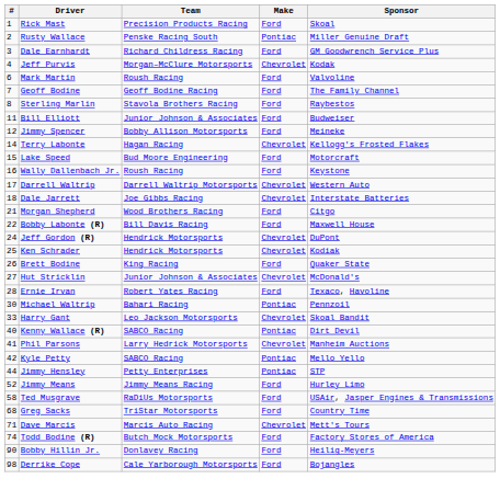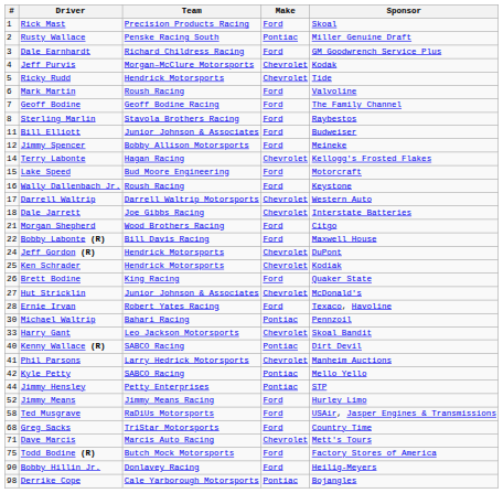 <table class="wikitable" style="font-size:95%">
 <tr>
 <th>#</th>
 <th>Driver</th>
 <th>Team</th>
 <th>Make</th>
 <th>Sponsor</th>
 </tr>
 <tr>
 <td>1</td>
 <td><a href='#'>Rick Mast</a></td>
 <td><a href='#'>Precision Products Racing</a></td>
 <td><a href='#'>Ford</a></td>
 <td><a href='#'>Skoal</a></td>
 </tr>
 <tr>
 <td>2</td>
 <td><a href='#'>Rusty Wallace</a></td>
 <td><a href='#'>Penske Racing South</a></td>
 <td><a href='#'>Pontiac</a></td>
 <td><a href='#'>Miller Genuine Draft</a></td>
 </tr>
 <tr>
 <td>3</td>
 <td><a href='#'>Dale Earnhardt</a></td>
 <td><a href='#'>Richard Childress Racing</a></td>
 <td><a href='#'>Ford</a></td>
 <td><a href='#'>GM Goodwrench Service Plus</a></td>
 </tr>
 <tr>
 <td>4</td>
 <td><a href='#'>Jeff Purvis</a></td>
 <td><a href='#'>Morgan–McClure Motorsports</a></td>
 <td><a href='#'>Chevrolet</a></td>
 <td><a href='#'>Kodak</a></td>
+</tr>
+<tr>
+<td>5</td>
+<td><a href='#'>Ricky Rudd</a></td>
+<td><a href='#'>Hendrick Motorsports</a></td>
+<td><a href='#'>Chevrolet</a></td>
+<td><a href='#'>Tide</a></td>
 </tr>
 <tr>
 <td>6</td>
 <td><a href='#'>Mark Martin</a></td>
 <td><a href='#'>Roush Racing</a></td>
 <td><a href='#'>Ford</a></td>
 <td><a href='#'>Valvoline</a></td>
 </tr>
 <tr>
 <td>7</td>
 <td><a href='#'>Geoff Bodine</a></td>
 <td><a href='#'>Geoff Bodine Racing</a></td>
 <td><a href='#'>Ford</a></td>
 <td><a href='#'>The Family Channel</a></td>
 </tr>
 <tr>
 <td>8</td>
 <td><a href='#'>Sterling Marlin</a></td>
 <td><a href='#'>Stavola Brothers Racing</a></td>
 <td><a href='#'>Ford</a></td>
 <td><a href='#'>Raybestos</a></td>
 </tr>
 <tr>
 <td>11</td>
 <td><a href='#'>Bill Elliott</a></td>
 <td><a href='#'>Junior Johnson & Associates</a></td>
 <td><a href='#'>Ford</a></td>
 <td><a href='#'>Budweiser</a></td>
 </tr>
 <tr>
 <td>12</td>
 <td><a href='#'>Jimmy Spencer</a></td>
 <td><a href='#'>Bobby Allison Motorsports</a></td>
 <td><a href='#'>Ford</a></td>
 <td><a href='#'>Meineke</a></td>
 </tr>
 <tr>
 <td>14</td>
 <td><a href='#'>Terry Labonte</a></td>
 <td><a href='#'>Hagan Racing</a></td>
 <td><a href='#'>Chevrolet</a></td>
 <td><a href='#'>Kellogg's Frosted Flakes</a></td>
 </tr>
 <tr>
 <td>15</td>
 <td><a href='#'>Lake Speed</a></td>
 <td><a href='#'>Bud Moore Engineering</a></td>
 <td><a href='#'>Ford</a></td>
 <td><a href='#'>Motorcraft</a></td>
 </tr>
 <tr>
 <td>16</td>
 <td><a href='#'>Wally Dallenbach Jr.</a></td>
 <td><a href='#'>Roush Racing</a></td>
 <td><a href='#'>Ford</a></td>
 <td><a href='#'>Keystone</a></td>
 </tr>
 <tr>
 <td>17</td>
 <td><a href='#'>Darrell Waltrip</a></td>
 <td><a href='#'>Darrell Waltrip Motorsports</a></td>
 <td><a href='#'>Chevrolet</a></td>
 <td><a href='#'>Western Auto</a></td>
 </tr>
 <tr>
 <td>18</td>
 <td><a href='#'>Dale Jarrett</a></td>
 <td><a href='#'>Joe Gibbs Racing</a></td>
 <td><a href='#'>Chevrolet</a></td>
 <td><a href='#'>Interstate Batteries</a></td>
 </tr>
 <tr>
 <td>21</td>
 <td><a href='#'>Morgan Shepherd</a></td>
 <td><a href='#'>Wood Brothers Racing</a></td>
 <td><a href='#'>Ford</a></td>
 <td><a href='#'>Citgo</a></td>
 </tr>
 <tr>
 <td>22</td>
 <td><a href='#'>Bobby Labonte</a> <strong>(R)</strong></td>
 <td><a href='#'>Bill Davis Racing</a></td>
 <td><a href='#'>Ford</a></td>
 <td><a href='#'>Maxwell House</a></td>
 </tr>
 <tr>
 <td>24</td>
 <td><a href='#'>Jeff Gordon</a> <strong>(R)</strong></td>
 <td><a href='#'>Hendrick Motorsports</a></td>
 <td><a href='#'>Chevrolet</a></td>
 <td><a href='#'>DuPont</a></td>
 </tr>
 <tr>
 <td>25</td>
 <td><a href='#'>Ken Schrader</a></td>
 <td><a href='#'>Hendrick Motorsports</a></td>
 <td><a href='#'>Chevrolet</a></td>
 <td><a href='#'>Kodiak</a></td>
 </tr>
 <tr>
 <td>26</td>
 <td><a href='#'>Brett Bodine</a></td>
 <td><a href='#'>King Racing</a></td>
 <td><a href='#'>Ford</a></td>
 <td><a href='#'>Quaker State</a></td>
 </tr>
 <tr>
 <td>27</td>
 <td><a href='#'>Hut Stricklin</a></td>
 <td><a href='#'>Junior Johnson & Associates</a></td>
 <td><a href='#'>Chevrolet</a></td>
 <td><a href='#'>McDonald's</a></td>
 </tr>
 <tr>
 <td>28</td>
 <td><a href='#'>Ernie Irvan</a></td>
 <td><a href='#'>Robert Yates Racing</a></td>
 <td><a href='#'>Ford</a></td>
 <td><a href='#'>Texaco</a>, <a href='#'>Havoline</a></td>
 </tr>
 <tr>
 <td>30</td>
 <td><a href='#'>Michael Waltrip</a></td>
 <td><a href='#'>Bahari Racing</a></td>
 <td><a href='#'>Pontiac</a></td>
 <td><a href='#'>Pennzoil</a></td>
 </tr>
 <tr>
 <td>33</td>
 <td><a href='#'>Harry Gant</a></td>
 <td><a href='#'>Leo Jackson Motorsports</a></td>
 <td><a href='#'>Chevrolet</a></td>
 <td><a href='#'>Skoal Bandit</a></td>
 </tr>
 <tr>
 <td>40</td>
 <td><a href='#'>Kenny Wallace</a> <strong>(R)</strong></td>
 <td><a href='#'>SABCO Racing</a></td>
 <td><a href='#'>Pontiac</a></td>
 <td><a href='#'>Dirt Devil</a></td>
 </tr>
 <tr>
 <td>41</td>
 <td><a href='#'>Phil Parsons</a></td>
 <td><a href='#'>Larry Hedrick Motorsports</a></td>
 <td><a href='#'>Chevrolet</a></td>
 <td><a href='#'>Manheim Auctions</a></td>
 </tr>
 <tr>
 <td>42</td>
 <td><a href='#'>Kyle Petty</a></td>
 <td><a href='#'>SABCO Racing</a></td>
 <td><a href='#'>Pontiac</a></td>
 <td><a href='#'>Mello Yello</a></td>
 </tr>
 <tr>
 <td>44</td>
 <td><a href='#'>Jimmy Hensley</a></td>
 <td><a href='#'>Petty Enterprises</a></td>
 <td><a href='#'>Pontiac</a></td>
 <td><a href='#'>STP</a></td>
 </tr>
 <tr>
 <td>52</td>
 <td><a href='#'>Jimmy Means</a></td>
 <td><a href='#'>Jimmy Means Racing</a></td>
 <td><a href='#'>Ford</a></td>
 <td><a href='#'>Hurley Limo</a></td>
 </tr>
 <tr>
 <td>58</td>
 <td><a href='#'>Ted Musgrave</a></td>
 <td><a href='#'>RaDiUs Motorsports</a></td>
 <td><a href='#'>Ford</a></td>
 <td><a href='#'>USAir</a>, <a href='#'>Jasper Engines & Transmissions</a></td>
 </tr>
 <tr>
 <td>68</td>
 <td><a href='#'>Greg Sacks</a></td>
 <td><a href='#'>TriStar Motorsports</a></td>
 <td><a href='#'>Ford</a></td>
 <td><a href='#'>Country Time</a></td>
 </tr>
 <tr>
 <td>71</td>
 <td><a href='#'>Dave Marcis</a></td>
 <td><a href='#'>Marcis Auto Racing</a></td>
 <td><a href='#'>Chevrolet</a></td>
 <td><a href='#'>Mett's Tours</a></td>
 </tr>
 <tr>
-<td>74</td>
+<td>75</td>
 <td><a href='#'>Todd Bodine</a> <strong>(R)</strong></td>
 <td><a href='#'>Butch Mock Motorsports</a></td>
 <td><a href='#'>Ford</a></td>
 <td><a href='#'>Factory Stores of America</a></td>
 </tr>
 <tr>
 <td>90</td>
 <td><a href='#'>Bobby Hillin Jr.</a></td>
 <td><a href='#'>Donlavey Racing</a></td>
 <td><a href='#'>Ford</a></td>
 <td><a href='#'>Heilig-Meyers</a></td>
 </tr>
 <tr>
 <td>98</td>
 <td><a href='#'>Derrike Cope</a></td>
 <td><a href='#'>Cale Yarborough Motorsports</a></td>
-<td><a href='#'>Ford</a></td>
+<td><a href='#'>Pontiac</a></td>
 <td><a href='#'>Bojangles</a></td>
 </tr>
 </table>
